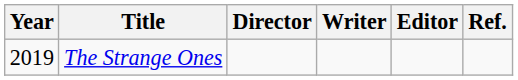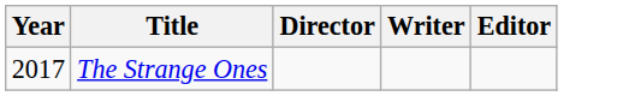 <table class="wikitable">
 <tr>
 <th>Year</th>
 <th>Title</th>
 <th>Director</th>
 <th>Writer</th>
 <th>Editor</th>
-<th>Ref.</th>
 </tr>
 <tr>
-<td>2019</td>
+<td>2017</td>
 <td><em><a href='#'>The Strange Ones</a></em></td>
-<td></td>
 <td></td>
 <td></td>
 <td></td>
 </tr>
 </table>
